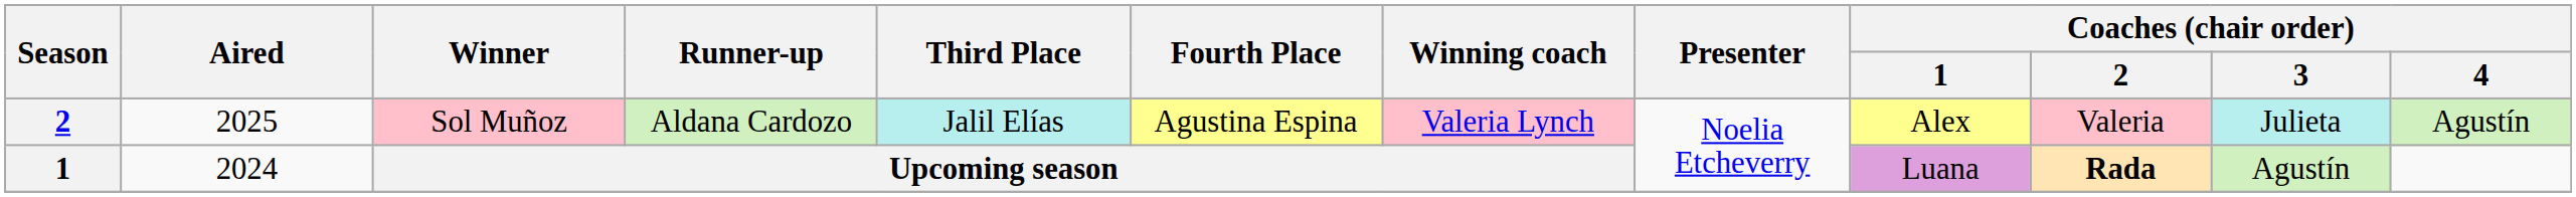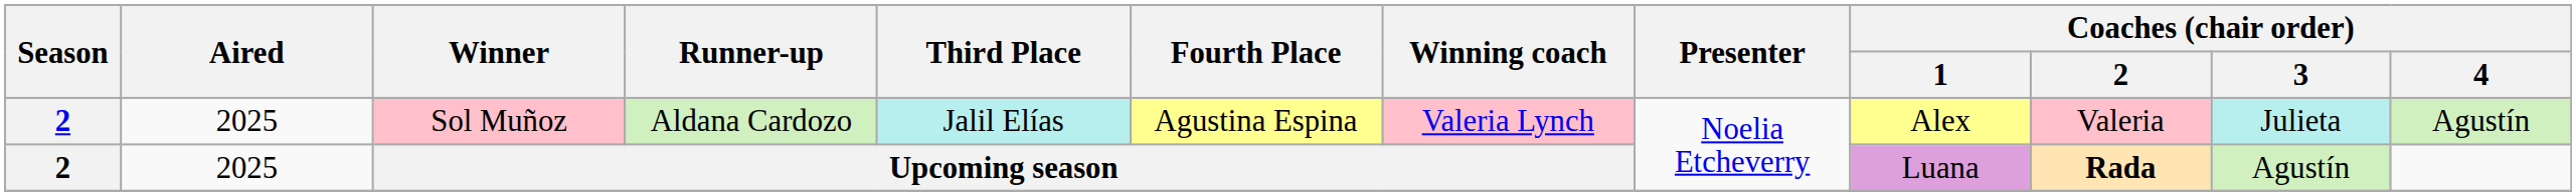 <table class="wikitable" style="text-align:center; font-size:95%; line-height:16px; width:100%">
 <tr>
 <th rowspan="2" scope="col" style="width:1%">Season</th>
 <th rowspan="2" scope="col" style="width:7%">Aired</th>
 <th rowspan="2" scope="col" style="width:7%">Winner</th>
 <th rowspan="2" scope="col" style="width:7%">Runner-up</th>
 <th rowspan="2" scope="col" style="width:7%">Third Place</th>
 <th rowspan="2" scope="col" style="width:7%">Fourth Place</th>
 <th rowspan="2" scope="col" style="width:7%">Winning coach</th>
 <th rowspan="2" scope="col" style="width:6%">Presenter</th>
 <th colspan="4" scope="row" style="width:5%">Coaches (chair order)</th>
 </tr>
 <tr>
 <th style="width:5%">1</th>
 <th style="width:5%">2</th>
 <th style="width:5%">3</th>
 <th style="width:5%">4</th>
 </tr>
 <tr>
 <th scope="row"><a href='#'>2</a></th>
 <td>2025</td>
 <td style="background:pink">Sol Muñoz</td>
 <td style="background:#d0f0c0">Aldana Cardozo</td>
 <td style="background:#b7efef">Jalil Elías</td>
 <td style="background:#FFFF90">Agustina Espina</td>
 <td style="background:pink"><a href='#'>Valeria Lynch</a></td>
 <td rowspan="2"><a href='#'>Noelia Etcheverry</a></td>
 <td style="background:#FFFF90">Alex</td>
 <td rowspan="1" style="background:pink">Valeria</td>
 <td style="background:#b7efef"> Julieta</td>
 <td style="background:#d0f0c0">Agustín</td>
 </tr>
 <tr>
-<th>1</th>
-<td>2024</td>
+<th>2</th>
+<td>2025</td>
 <th colspan="5">Upcoming season</th>
 <td style="background:#dda0dd">Luana</td>
 <td style="background:#ffe5b4"><strong>Rada</strong></td>
 <td style="background:#d0f0c0">Agustín</td>
 <td></td>
 </tr>
 <tr>
 </tr>
 </table>
